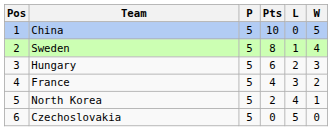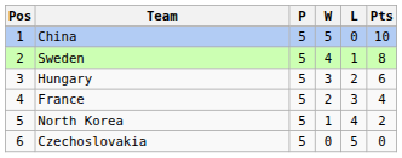 <table class="wikitable" style="font-size: 100%">
 <tr>
 <th width=15>Pos</th>
 <th width=250>Team</th>
 <th width=20>P</th>
+<th width=20>W</th>
+<th width=20>L</th>
 <th width=20>Pts</th>
-<th width=20>L</th>
-<th width=20>W</th>
 </tr>
 <tr align=center style="background: #b2ccf4;">
 <td>1</td>
 <td align="left"> China</td>
 <td>5</td>
+<td>5</td>
+<td>0</td>
 <td>10</td>
-<td>0</td>
-<td>5</td>
 </tr>
 <tr align=center style="background: #ccffb3;">
 <td>2</td>
 <td align="left"> Sweden</td>
 <td>5</td>
+<td>4</td>
+<td>1</td>
 <td>8</td>
-<td>1</td>
-<td>4</td>
 </tr>
 <tr align=center>
 <td>3</td>
 <td align="left"> Hungary</td>
 <td>5</td>
+<td>3</td>
+<td>2</td>
 <td>6</td>
-<td>2</td>
-<td>3</td>
 </tr>
 <tr align=center>
 <td>4</td>
 <td align="left"> France</td>
 <td>5</td>
+<td>2</td>
+<td>3</td>
 <td>4</td>
-<td>3</td>
-<td>2</td>
 </tr>
 <tr align=center>
 <td>5</td>
 <td align="left"> North Korea</td>
 <td>5</td>
+<td>1</td>
+<td>4</td>
 <td>2</td>
-<td>4</td>
-<td>1</td>
 </tr>
 <tr align=center>
 <td>6</td>
 <td align="left"> Czechoslovakia</td>
 <td>5</td>
 <td>0</td>
 <td>5</td>
 <td>0</td>
 </tr>
 </table>
